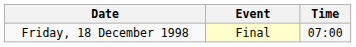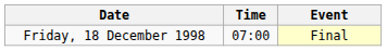 <table class = "wikitable" style="text-align:center;">
 <tr>
 <th width=220>Date</th>
+<th width=50>Time</th>
 <th width=100>Event</th>
-<th width=50>Time</th>
 </tr>
 <tr>
 <td>Friday, 18 December 1998</td>
+<td>07:00</td>
 <td bgcolor=ffffcc>Final</td>
-<td>07:00</td>
 </tr>
 </table>
